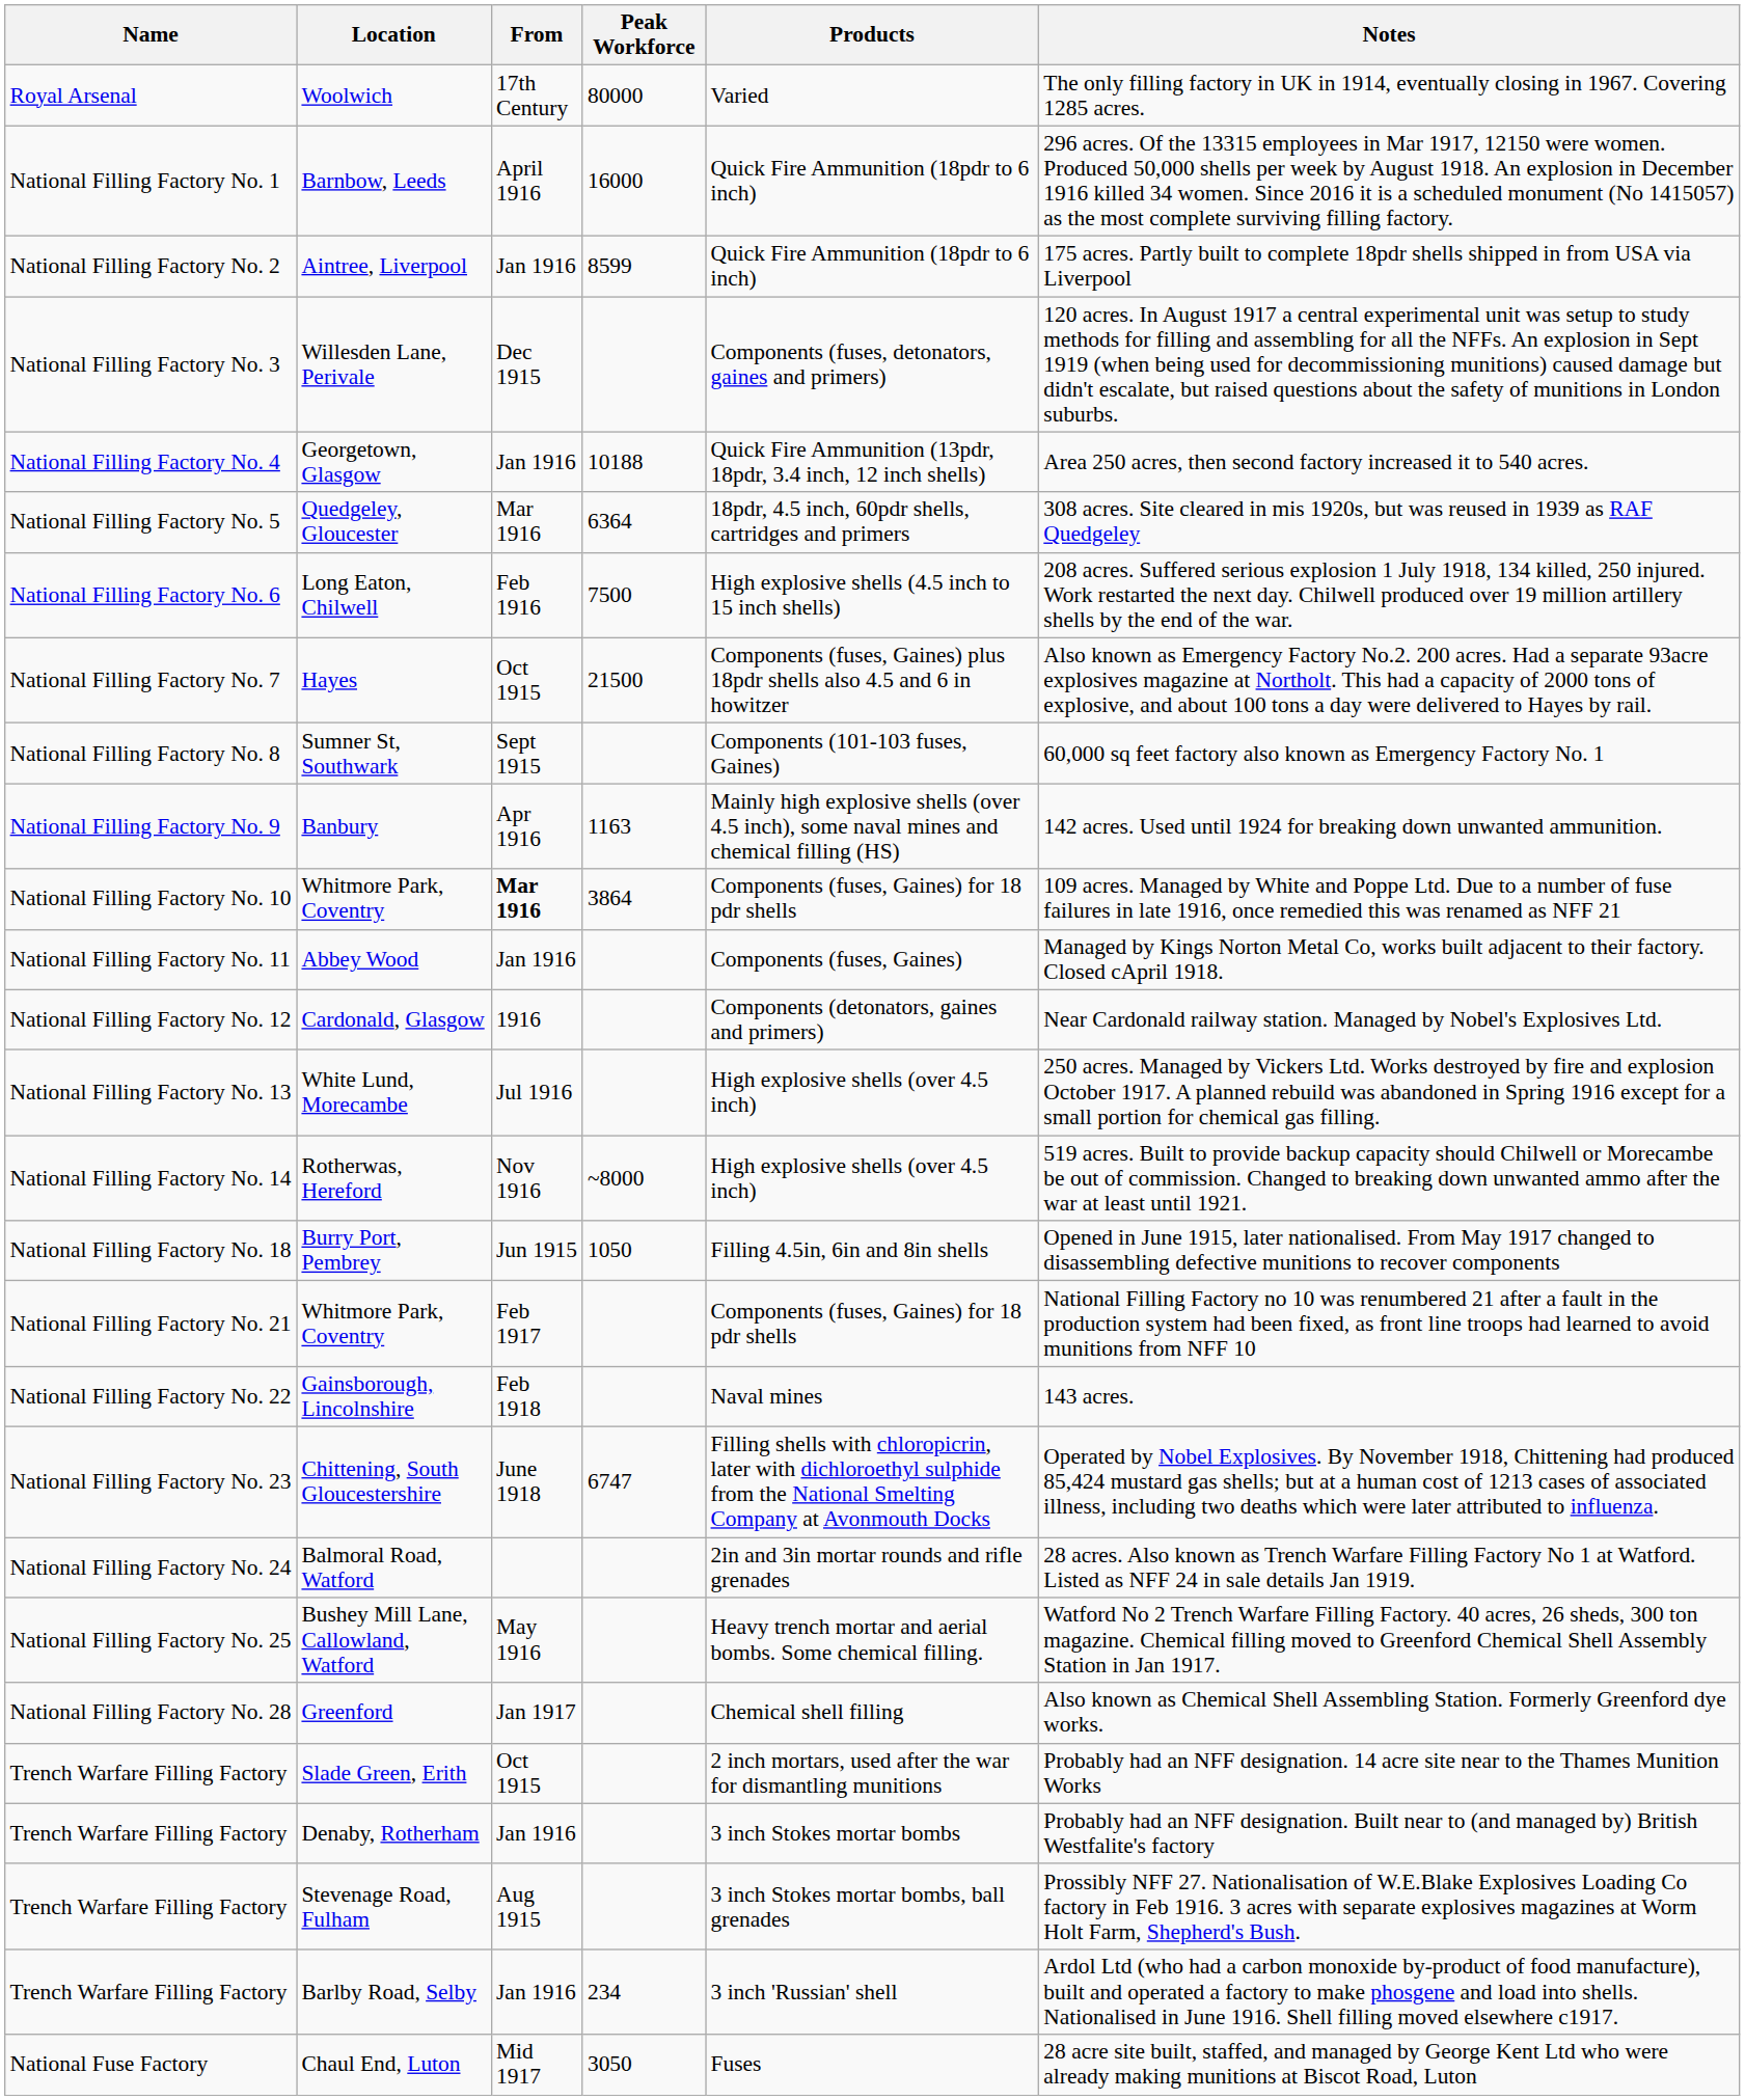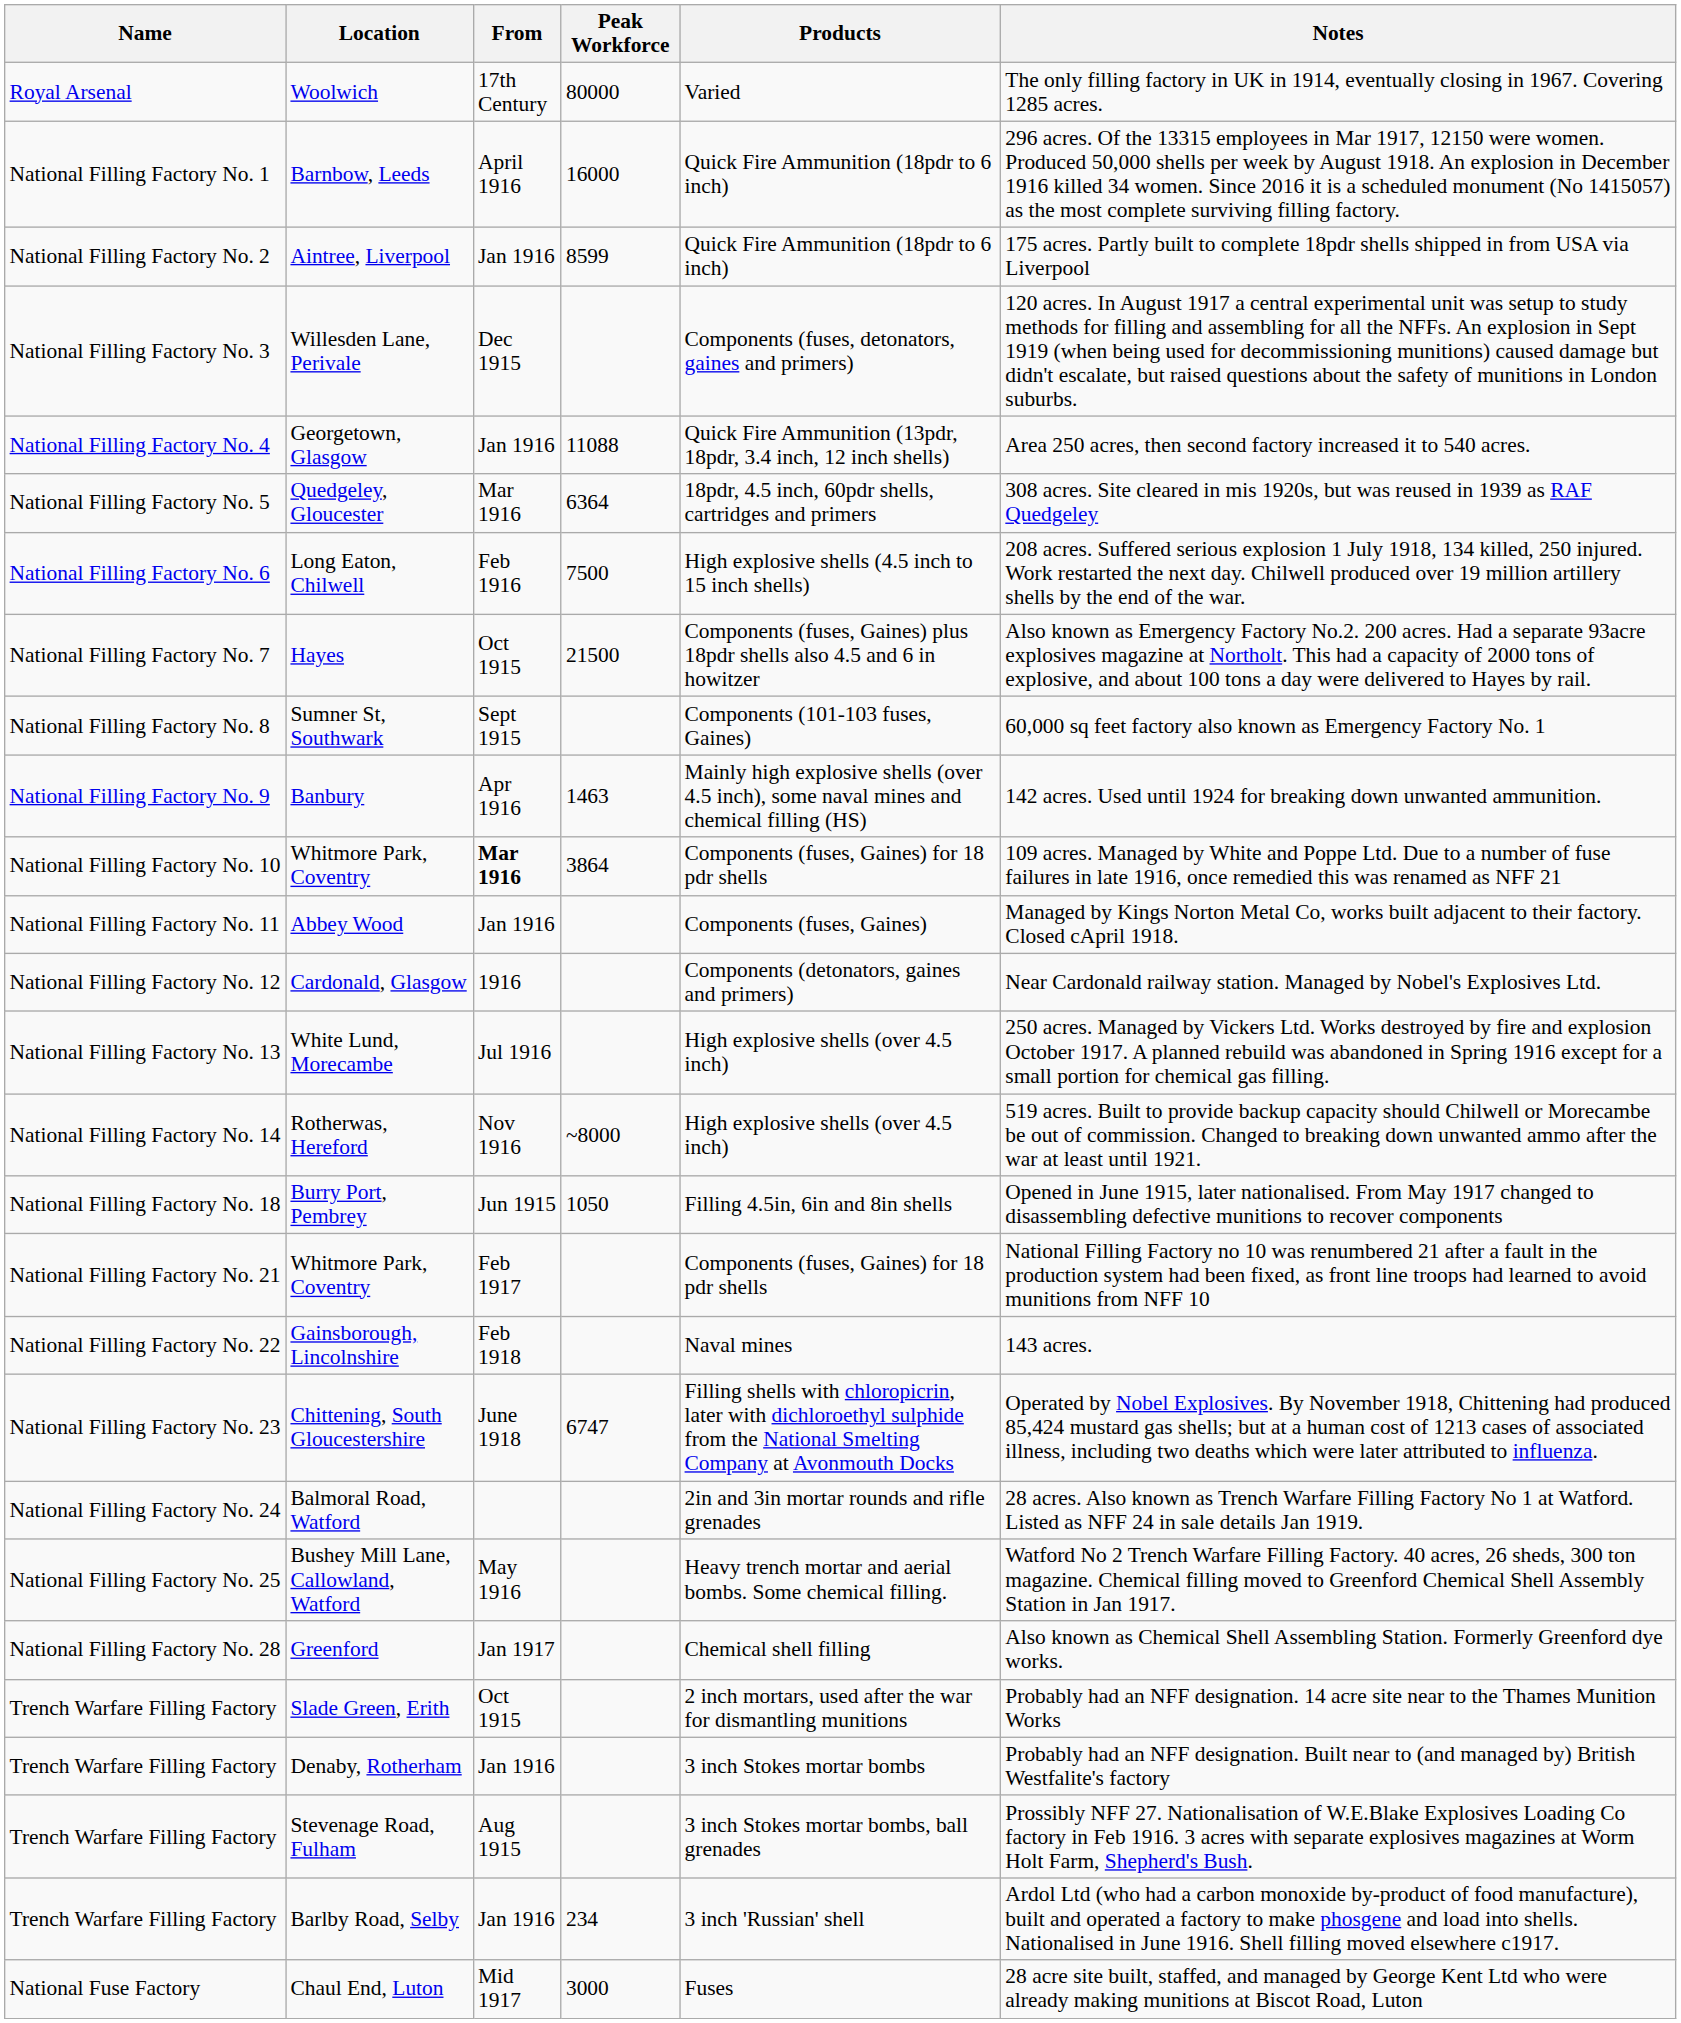 <table class="wikitable sortable">
 <tr>
 <th>Name</th>
 <th>Location</th>
 <th>From</th>
 <th>Peak Workforce</th>
 <th>Products</th>
 <th>Notes</th>
 </tr>
 <tr>
 <td><a href='#'>Royal Arsenal</a></td>
 <td><a href='#'>Woolwich</a></td>
 <td>17th Century</td>
 <td>80000</td>
 <td>Varied</td>
 <td>The only filling factory in UK in 1914, eventually closing in 1967. Covering 1285 acres.</td>
 </tr>
 <tr>
 <td>National Filling Factory No. 1</td>
 <td><a href='#'>Barnbow</a>, <a href='#'>Leeds</a></td>
 <td>April 1916</td>
 <td>16000</td>
 <td>Quick Fire Ammunition (18pdr to 6 inch)</td>
 <td>296 acres. Of the 13315 employees in Mar 1917, 12150 were women. Produced 50,000 shells per week by August 1918. An explosion in December 1916 killed 34 women. Since 2016 it is a scheduled monument (No 1415057) as the most complete surviving filling factory.</td>
 </tr>
 <tr>
 <td>National Filling Factory No. 2</td>
 <td><a href='#'>Aintree</a>, <a href='#'>Liverpool</a></td>
 <td>Jan 1916</td>
 <td>8599</td>
 <td>Quick Fire Ammunition (18pdr to 6 inch)</td>
 <td>175 acres. Partly built to complete 18pdr shells shipped in from USA via Liverpool</td>
 </tr>
 <tr>
 <td>National Filling Factory No. 3</td>
 <td>Willesden Lane, <a href='#'>Perivale</a></td>
 <td>Dec 1915</td>
 <td></td>
 <td>Components (fuses, detonators, <a href='#'>gaines</a> and primers)</td>
 <td>120 acres. In August 1917 a central experimental unit was setup to study methods for filling and assembling for all the NFFs. An explosion in Sept 1919 (when being used for decommissioning munitions) caused damage but didn't escalate, but raised questions about the safety of munitions in London suburbs.</td>
 </tr>
 <tr>
 <td><a href='#'>National Filling Factory No. 4</a></td>
 <td>Georgetown, <a href='#'>Glasgow</a></td>
 <td>Jan 1916</td>
-<td>10188</td>
+<td>11088</td>
 <td>Quick Fire Ammunition (13pdr, 18pdr, 3.4 inch, 12 inch shells)</td>
 <td>Area 250 acres, then second factory increased it to 540 acres.</td>
 </tr>
 <tr>
 <td>National Filling Factory No. 5</td>
 <td><a href='#'>Quedgeley</a>, <a href='#'>Gloucester</a></td>
 <td>Mar 1916</td>
 <td>6364</td>
 <td>18pdr, 4.5 inch, 60pdr shells, cartridges and primers</td>
 <td>308 acres. Site cleared in mis 1920s, but was reused in 1939 as <a href='#'>RAF Quedgeley</a></td>
 </tr>
 <tr>
 <td><a href='#'>National Filling Factory No. 6</a></td>
 <td>Long Eaton, <a href='#'>Chilwell</a></td>
 <td>Feb 1916</td>
 <td>7500</td>
 <td>High explosive shells (4.5 inch to 15 inch shells)</td>
 <td>208 acres. Suffered serious explosion 1 July 1918, 134 killed, 250 injured. Work restarted the next day. Chilwell produced over 19 million artillery shells by the end of the war.</td>
 </tr>
 <tr>
 <td>National Filling Factory No. 7</td>
 <td><a href='#'>Hayes</a></td>
 <td>Oct 1915</td>
 <td>21500</td>
 <td>Components (fuses, Gaines) plus 18pdr shells also 4.5 and 6 in howitzer</td>
 <td>Also known as Emergency Factory No.2. 200 acres. Had a separate 93acre explosives magazine at <a href='#'>Northolt</a>. This had a capacity of 2000 tons of explosive, and about 100 tons a day were delivered to Hayes by rail.</td>
 </tr>
 <tr>
 <td>National Filling Factory No. 8</td>
 <td>Sumner St, <a href='#'>Southwark</a></td>
 <td>Sept 1915</td>
 <td></td>
 <td>Components (101-103 fuses, Gaines)</td>
 <td>60,000 sq feet factory also known as Emergency Factory No. 1</td>
 </tr>
 <tr>
 <td><a href='#'>National Filling Factory No. 9</a></td>
 <td><a href='#'>Banbury</a></td>
 <td>Apr 1916</td>
-<td>1163</td>
+<td>1463</td>
 <td>Mainly high explosive shells (over 4.5 inch), some naval mines and chemical filling (HS)</td>
 <td>142 acres. Used until 1924 for breaking down unwanted ammunition.</td>
 </tr>
 <tr>
 <td>National Filling Factory No. 10</td>
 <td>Whitmore Park, <a href='#'>Coventry</a></td>
 <td><strong>Mar 1916</strong></td>
 <td>3864</td>
 <td>Components (fuses, Gaines) for 18 pdr shells</td>
 <td>109 acres. Managed by White and Poppe Ltd. Due to a number of fuse failures in late 1916, once remedied this was renamed as NFF 21</td>
 </tr>
 <tr>
 <td>National Filling Factory No. 11</td>
 <td><a href='#'>Abbey Wood</a></td>
 <td>Jan 1916</td>
 <td></td>
 <td>Components (fuses, Gaines)</td>
 <td>Managed by Kings Norton Metal Co, works built adjacent to their factory. Closed cApril 1918.</td>
 </tr>
 <tr>
 <td>National Filling Factory No. 12</td>
 <td><a href='#'>Cardonald</a>, <a href='#'>Glasgow</a></td>
 <td>1916</td>
 <td></td>
 <td>Components (detonators, gaines and primers)</td>
 <td>Near Cardonald railway station. Managed by Nobel's Explosives Ltd.</td>
 </tr>
 <tr>
 <td>National Filling Factory No. 13</td>
 <td>White Lund, <a href='#'>Morecambe</a></td>
 <td>Jul 1916</td>
 <td></td>
 <td>High explosive shells (over 4.5 inch)</td>
 <td>250 acres. Managed by Vickers Ltd. Works destroyed by fire and explosion October 1917. A planned rebuild was abandoned in Spring 1916 except for a small portion for chemical gas filling.</td>
 </tr>
 <tr>
 <td>National Filling Factory No. 14</td>
 <td>Rotherwas, <a href='#'>Hereford</a></td>
 <td>Nov 1916</td>
 <td>~8000</td>
 <td>High explosive shells (over 4.5 inch)</td>
 <td>519 acres. Built to provide backup capacity should Chilwell or Morecambe be out of commission. Changed to breaking down unwanted ammo after the war at least until 1921.</td>
 </tr>
 <tr>
 <td>National Filling Factory No. 18</td>
 <td><a href='#'>Burry Port</a>, <a href='#'>Pembrey</a></td>
 <td>Jun 1915</td>
 <td>1050</td>
 <td>Filling 4.5in, 6in and 8in shells</td>
 <td>Opened in June 1915, later nationalised. From May 1917 changed to disassembling defective munitions to recover components</td>
 </tr>
 <tr>
 <td>National Filling Factory No. 21</td>
 <td>Whitmore Park, <a href='#'>Coventry</a></td>
 <td>Feb 1917</td>
 <td></td>
 <td>Components (fuses, Gaines) for 18 pdr shells</td>
 <td>National Filling Factory no 10 was renumbered 21 after a fault in the production system had been fixed, as front line troops had learned to avoid munitions from NFF 10</td>
 </tr>
 <tr>
 <td style="white-space: nowrap;">National Filling Factory No. 22</td>
 <td><a href='#'>Gainsborough, Lincolnshire</a></td>
 <td>Feb 1918</td>
 <td></td>
 <td>Naval mines</td>
 <td>143 acres.</td>
 </tr>
 <tr>
 <td style="white-space: nowrap;">National Filling Factory No. 23</td>
 <td><a href='#'>Chittening</a>, <a href='#'>South Gloucestershire</a></td>
 <td>June 1918</td>
 <td>6747</td>
 <td>Filling shells with <a href='#'>chloropicrin</a>, later with <a href='#'>dichloroethyl sulphide</a> from the <a href='#'>National Smelting Company</a> at <a href='#'>Avonmouth Docks</a></td>
 <td>Operated by <a href='#'>Nobel Explosives</a>. By November 1918, Chittening had produced 85,424 mustard gas shells; but at a human cost of 1213 cases of associated illness, including two deaths which were later attributed to <a href='#'>influenza</a>.</td>
 </tr>
 <tr>
 <td style="white-space: nowrap;">National Filling Factory No. 24</td>
 <td>Balmoral Road, <a href='#'>Watford</a></td>
 <td></td>
 <td></td>
 <td>2in and 3in mortar rounds and rifle grenades</td>
 <td>28 acres. Also known as Trench Warfare Filling Factory No 1 at Watford. Listed as NFF 24 in sale details Jan 1919.</td>
 </tr>
 <tr>
 <td style="white-space: nowrap;">National Filling Factory No. 25</td>
 <td>Bushey Mill Lane, <a href='#'>Callowland</a>, <a href='#'>Watford</a></td>
 <td>May 1916</td>
 <td></td>
 <td>Heavy trench mortar and aerial bombs. Some chemical filling.</td>
 <td>Watford No 2 Trench Warfare Filling Factory. 40 acres, 26 sheds, 300 ton magazine. Chemical filling moved to Greenford Chemical Shell Assembly Station in Jan 1917.</td>
 </tr>
 <tr>
 <td style="white-space: nowrap;">National Filling Factory No. 28</td>
 <td><a href='#'>Greenford</a></td>
 <td>Jan 1917</td>
 <td></td>
 <td>Chemical shell filling</td>
 <td>Also known as Chemical Shell Assembling Station. Formerly Greenford dye works.</td>
 </tr>
 <tr>
 <td style="white-space: nowrap;">Trench Warfare Filling Factory</td>
 <td><a href='#'>Slade Green</a>, <a href='#'>Erith</a></td>
 <td>Oct 1915</td>
 <td></td>
 <td>2 inch mortars, used after the war for dismantling munitions</td>
 <td>Probably had an NFF designation. 14 acre site near to the Thames Munition Works</td>
 </tr>
 <tr>
 <td style="white-space: nowrap;">Trench Warfare Filling Factory</td>
 <td>Denaby, <a href='#'>Rotherham</a></td>
 <td>Jan 1916</td>
 <td></td>
 <td>3 inch Stokes mortar bombs</td>
 <td>Probably had an NFF designation. Built near to (and managed by) British Westfalite's factory</td>
 </tr>
 <tr>
 <td style="white-space: nowrap;">Trench Warfare Filling Factory</td>
 <td>Stevenage Road, <a href='#'>Fulham</a></td>
 <td>Aug 1915</td>
 <td></td>
 <td>3 inch Stokes mortar bombs, ball grenades</td>
 <td>Prossibly NFF 27. Nationalisation of W.E.Blake Explosives Loading Co factory in Feb 1916. 3 acres with separate explosives magazines at Worm Holt Farm, <a href='#'>Shepherd's Bush</a>.</td>
 </tr>
 <tr>
 <td style="white-space: nowrap;">Trench Warfare Filling Factory</td>
 <td>Barlby Road, <a href='#'>Selby</a></td>
 <td>Jan 1916</td>
 <td>234</td>
 <td>3 inch 'Russian' shell</td>
 <td>Ardol Ltd (who had a carbon monoxide by-product of food manufacture), built and operated a factory to make <a href='#'>phosgene</a> and load into shells. Nationalised in June 1916. Shell filling moved elsewhere c1917.</td>
 </tr>
 <tr>
 <td>National Fuse Factory</td>
 <td>Chaul End, <a href='#'>Luton</a></td>
 <td>Mid 1917</td>
-<td>3050</td>
+<td>3000</td>
 <td>Fuses</td>
 <td>28 acre site built, staffed, and managed by George Kent Ltd who were already making munitions at Biscot Road, Luton</td>
 </tr>
 </table>
